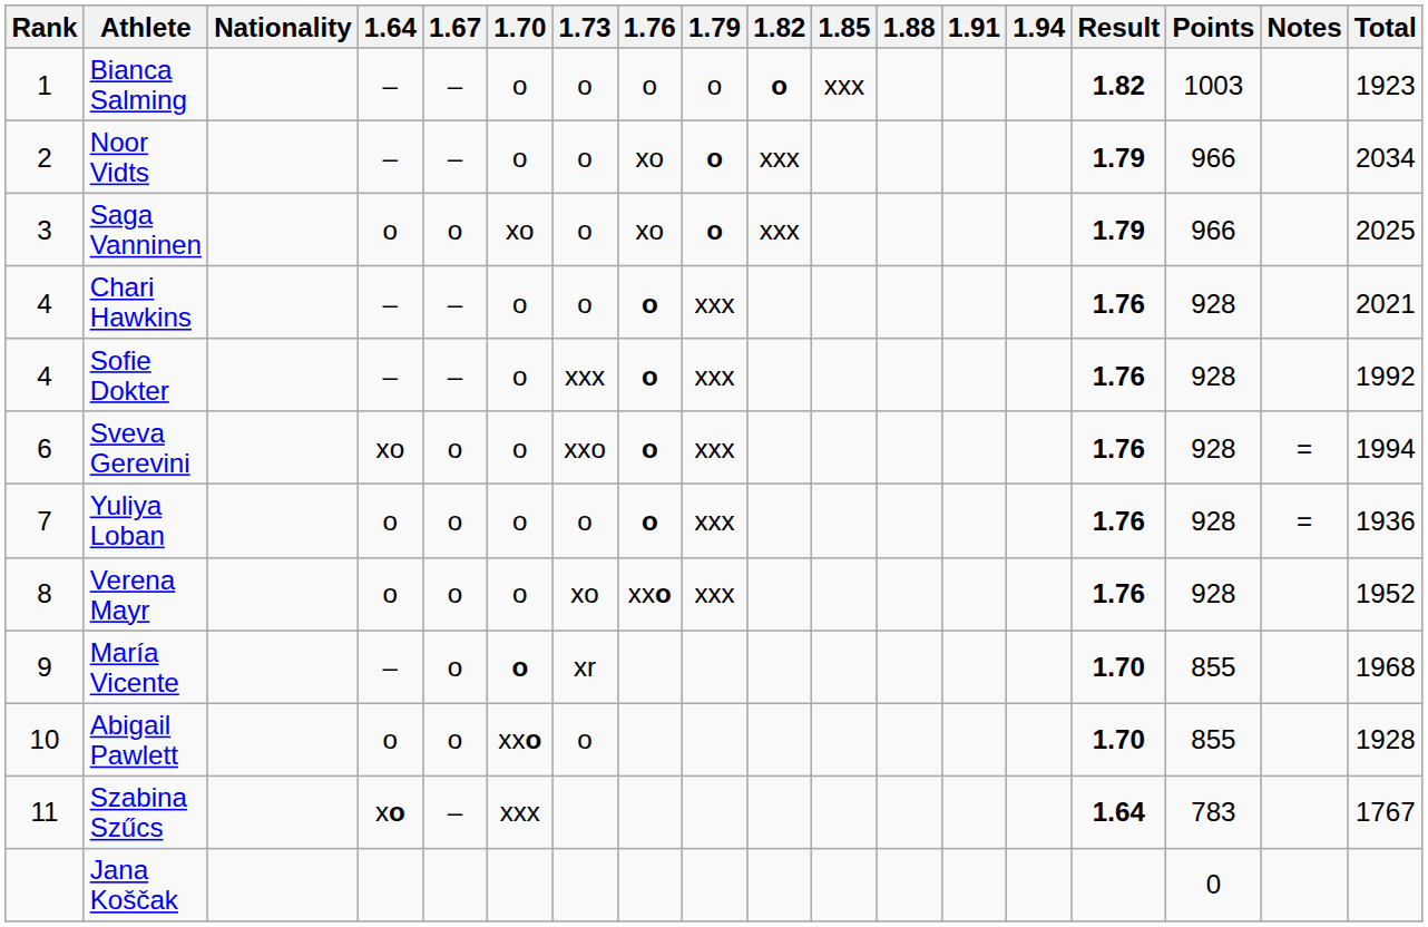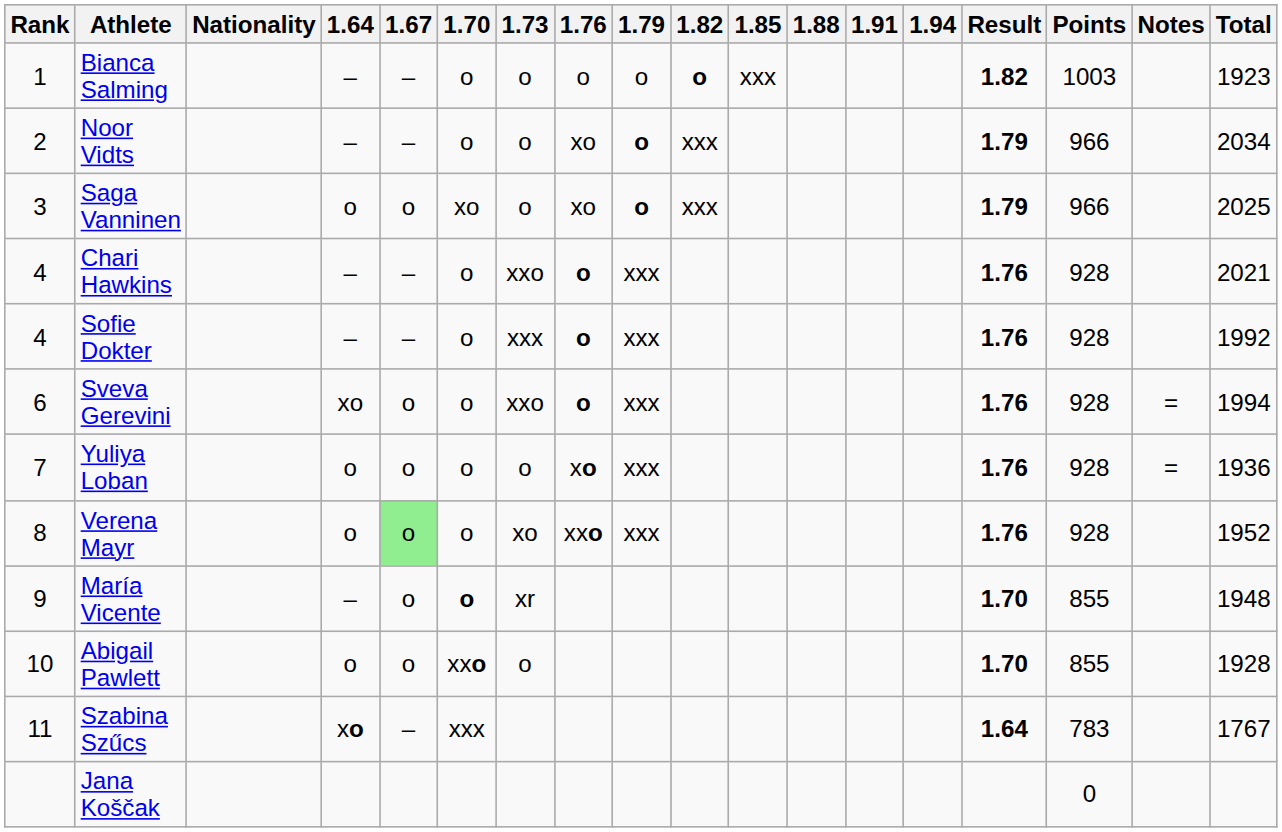 <table class="wikitable sortable" style="text-align:center; font-size:95%">
 <tr>
 <th>Rank</th>
 <th>Athlete</th>
 <th>Nationality</th>
 <th>1.64</th>
 <th>1.67</th>
 <th>1.70</th>
 <th>1.73</th>
 <th>1.76</th>
 <th>1.79</th>
 <th>1.82</th>
 <th>1.85</th>
 <th>1.88</th>
 <th>1.91</th>
 <th>1.94</th>
 <th>Result</th>
 <th>Points</th>
 <th>Notes</th>
 <th>Total</th>
 </tr>
 <tr>
 <td>1</td>
 <td align="left"><a href='#'>Bianca Salming</a></td>
 <td align=left></td>
 <td>–</td>
 <td>–</td>
 <td>o</td>
 <td>o</td>
 <td>o</td>
 <td>o</td>
 <td><strong>o</strong></td>
 <td>xxx</td>
 <td></td>
 <td></td>
 <td></td>
 <td><strong>1.82</strong></td>
 <td>1003</td>
 <td></td>
 <td>1923</td>
 </tr>
 <tr>
 <td>2</td>
 <td align="left"><a href='#'>Noor Vidts</a></td>
 <td align=left></td>
 <td>–</td>
 <td>–</td>
 <td>o</td>
 <td>o</td>
 <td>xo</td>
 <td><strong>o</strong></td>
 <td>xxx</td>
 <td></td>
 <td></td>
 <td></td>
 <td></td>
 <td><strong>1.79</strong></td>
 <td>966</td>
 <td></td>
 <td>2034</td>
 </tr>
 <tr>
 <td>3</td>
 <td align="left"><a href='#'>Saga Vanninen</a></td>
 <td align=left></td>
 <td>o</td>
 <td>o</td>
 <td>xo</td>
 <td>o</td>
 <td>xo</td>
 <td><strong>o</strong></td>
 <td>xxx</td>
 <td></td>
 <td></td>
 <td></td>
 <td></td>
 <td><strong>1.79</strong></td>
 <td>966</td>
 <td></td>
 <td>2025</td>
 </tr>
 <tr>
 <td>4</td>
 <td align="left"><a href='#'>Chari Hawkins</a></td>
 <td align=left></td>
 <td>–</td>
 <td>–</td>
 <td>o</td>
-<td>o</td>
+<td>xxo</td>
 <td><strong>o</strong></td>
 <td>xxx</td>
 <td></td>
 <td></td>
 <td></td>
 <td></td>
 <td></td>
 <td><strong>1.76</strong></td>
 <td>928</td>
 <td></td>
 <td>2021</td>
 </tr>
 <tr>
 <td>4</td>
 <td align="left"><a href='#'>Sofie Dokter</a></td>
 <td align=left></td>
 <td>–</td>
 <td>–</td>
 <td>o</td>
 <td>xxx</td>
 <td><strong>o</strong></td>
 <td>xxx</td>
 <td></td>
 <td></td>
 <td></td>
 <td></td>
 <td></td>
 <td><strong>1.76</strong></td>
 <td>928</td>
 <td></td>
 <td>1992</td>
 </tr>
 <tr>
 <td>6</td>
 <td align="left"><a href='#'>Sveva Gerevini</a></td>
 <td align=left></td>
 <td>xo</td>
 <td>o</td>
 <td>o</td>
 <td>xxo</td>
 <td><strong>o</strong></td>
 <td>xxx</td>
 <td></td>
 <td></td>
 <td></td>
 <td></td>
 <td></td>
 <td><strong>1.76</strong></td>
 <td>928</td>
 <td>=</td>
 <td>1994</td>
 </tr>
 <tr>
 <td>7</td>
 <td align="left"><a href='#'>Yuliya Loban</a></td>
 <td align=left></td>
 <td>o</td>
 <td>o</td>
 <td>o</td>
 <td>o</td>
-<td><strong>o</strong></td>
+<td>x<strong>o</strong></td>
 <td>xxx</td>
 <td></td>
 <td></td>
 <td></td>
 <td></td>
 <td></td>
 <td><strong>1.76</strong></td>
 <td>928</td>
 <td>=</td>
 <td>1936</td>
 </tr>
 <tr>
 <td>8</td>
 <td align="left"><a href='#'>Verena Mayr</a></td>
 <td align=left></td>
 <td>o</td>
-<td>o</td>
+<td style="background: lightgreen;">o</td>
 <td>o</td>
 <td>xo</td>
 <td>xx<strong>o</strong></td>
 <td>xxx</td>
 <td></td>
 <td></td>
 <td></td>
 <td></td>
 <td></td>
 <td><strong>1.76</strong></td>
 <td>928</td>
 <td></td>
 <td>1952</td>
 </tr>
 <tr>
 <td>9</td>
 <td align="left"><a href='#'>María Vicente</a></td>
 <td align=left></td>
 <td>–</td>
 <td>o</td>
 <td><strong>o</strong></td>
 <td>xr</td>
 <td></td>
 <td></td>
 <td></td>
 <td></td>
 <td></td>
 <td></td>
 <td></td>
 <td><strong>1.70</strong></td>
 <td>855</td>
 <td></td>
-<td>1968</td>
+<td>1948</td>
 </tr>
 <tr>
 <td>10</td>
 <td align="left"><a href='#'>Abigail Pawlett</a></td>
 <td align=left></td>
 <td>o</td>
 <td>o</td>
 <td>xx<strong>o</strong></td>
 <td>o</td>
 <td></td>
 <td></td>
 <td></td>
 <td></td>
 <td></td>
 <td></td>
 <td></td>
 <td><strong>1.70</strong></td>
 <td>855</td>
 <td></td>
 <td>1928</td>
 </tr>
 <tr>
 <td>11</td>
 <td align="left"><a href='#'>Szabina Szűcs</a></td>
 <td align=left></td>
 <td>x<strong>o</strong></td>
 <td>–</td>
 <td>xxx</td>
 <td></td>
 <td></td>
 <td></td>
 <td></td>
 <td></td>
 <td></td>
 <td></td>
 <td></td>
 <td><strong>1.64</strong></td>
 <td>783</td>
 <td></td>
 <td>1767</td>
 </tr>
 <tr>
 <td></td>
 <td align="left"><a href='#'>Jana Koščak</a></td>
 <td align=left></td>
 <td></td>
 <td></td>
 <td></td>
 <td></td>
 <td></td>
 <td></td>
 <td></td>
 <td></td>
 <td></td>
 <td></td>
 <td></td>
 <td></td>
 <td>0</td>
 <td></td>
 <td></td>
 </tr>
 </table>
